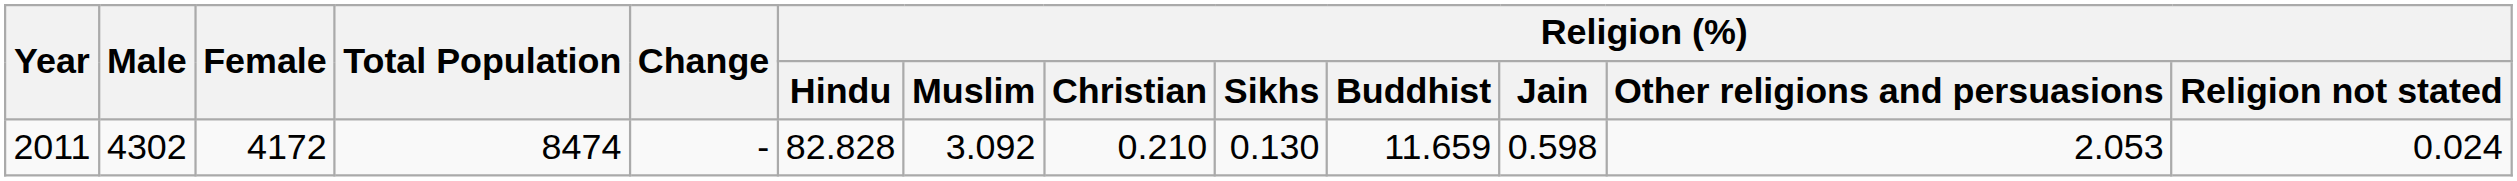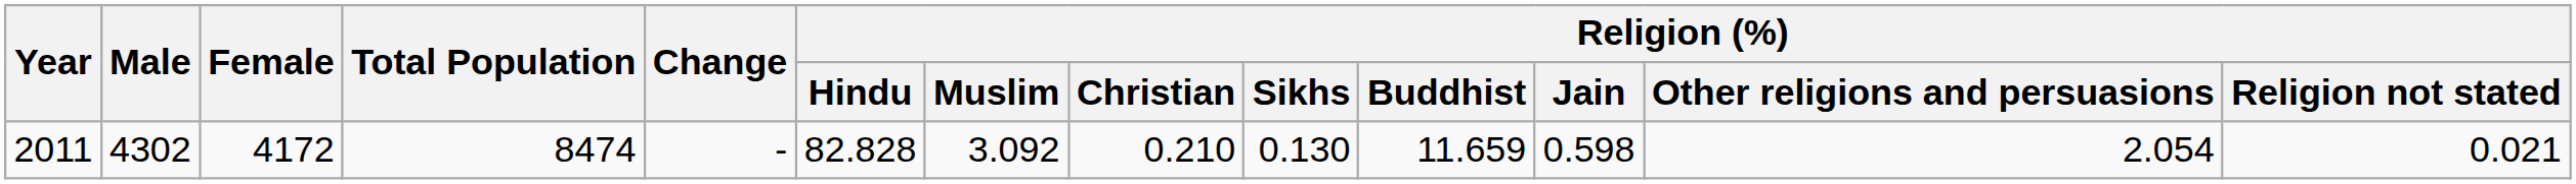 <table class="wikitable">
 <tr>
 <th rowspan="2">Year</th>
 <th rowspan="2">Male</th>
 <th rowspan="2">Female</th>
 <th rowspan="2">Total Population</th>
 <th rowspan="2">Change</th>
 <th colspan="8">Religion (%)</th>
 </tr>
 <tr>
 <th>Hindu</th>
 <th>Muslim</th>
 <th>Christian</th>
 <th>Sikhs</th>
 <th>Buddhist</th>
 <th>Jain</th>
 <th>Other religions and persuasions</th>
 <th>Religion not stated</th>
 </tr>
 <tr>
 <td>2011</td>
 <td style="text-align:right;">4302</td>
 <td style="text-align:right;">4172</td>
 <td style="text-align:right;">8474</td>
 <td style="text-align:right;">-</td>
 <td style="text-align:right;">82.828</td>
 <td style="text-align:right;">3.092</td>
 <td style="text-align:right;">0.210</td>
 <td style="text-align:right;">0.130</td>
 <td style="text-align:right;">11.659</td>
 <td style="text-align:right;">0.598</td>
-<td style="text-align:right;">2.053</td>
-<td style="text-align:right;">0.024</td>
+<td style="text-align:right;">2.054</td>
+<td style="text-align:right;">0.021</td>
 </tr>
 </table>
